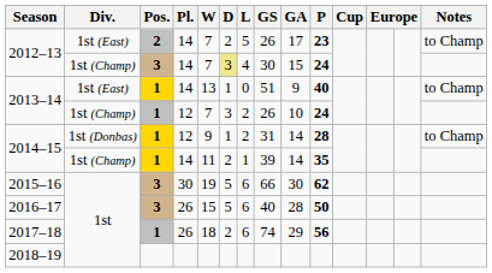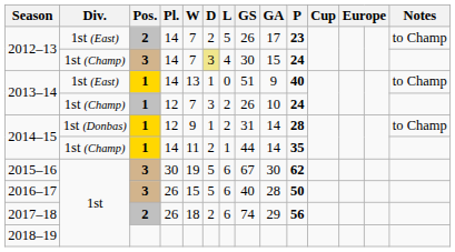 <table class="wikitable" style="text-align:center;">
 <tr style="background:#efefef;">
 <th>Season</th>
 <th>Div.</th>
 <th>Pos.</th>
 <th>Pl.</th>
 <th>W</th>
 <th>D</th>
 <th>L</th>
 <th>GS</th>
 <th>GA</th>
 <th>P</th>
 <th>Cup</th>
 <th colspan="2">Europe</th>
 <th>Notes</th>
 </tr>
 <tr>
 <td style="text-align:center;" rowspan=2>2012–13</td>
 <td style="text-align:center;">1st <small><em>(East)</em></small></td>
 <td style="text-align:center;" bgcolor=silver><strong>2</strong></td>
 <td style="text-align:center;">14</td>
 <td style="text-align:center;">7</td>
 <td style="text-align:center;">2</td>
 <td style="text-align:center;">5</td>
 <td style="text-align:center;">26</td>
 <td style="text-align:center;">17</td>
 <td style="text-align:center;"><strong>23</strong></td>
 <td style="text-align:center;" rowspan=2></td>
 <td style="text-align:center;" rowspan=2></td>
 <td style="text-align:center;" rowspan=2></td>
 <td style="text-align:center;">to Champ</td>
 </tr>
 <tr>
 <td style="text-align:center;">1st <small><em>(Champ)</em></small></td>
 <td style="text-align:center;" bgcolor=tan><strong>3</strong></td>
 <td style="text-align:center;">14</td>
 <td style="text-align:center;">7</td>
 <td style="background: khaki; text-align:center;">3</td>
 <td style="text-align:center;">4</td>
 <td style="text-align:center;">30</td>
 <td style="text-align:center;">15</td>
 <td style="text-align:center;"><strong>24</strong></td>
 <td style="text-align:center;"></td>
 </tr>
 <tr>
 <td style="text-align:center;" rowspan=2>2013–14</td>
 <td style="text-align:center;">1st <small><em>(East)</em></small></td>
 <td style="text-align:center;" bgcolor=gold><strong>1</strong></td>
 <td style="text-align:center;">14</td>
 <td style="text-align:center;">13</td>
 <td style="text-align:center;">1</td>
 <td style="text-align:center;">0</td>
 <td style="text-align:center;">51</td>
 <td style="text-align:center;">9</td>
 <td style="text-align:center;"><strong>40</strong></td>
 <td style="text-align:center;" rowspan=2></td>
 <td style="text-align:center;" rowspan=2></td>
 <td style="text-align:center;" rowspan=2></td>
 <td style="text-align:center;">to Champ</td>
 </tr>
 <tr>
 <td style="text-align:center;">1st <small><em>(Champ)</em></small></td>
 <td style="text-align:center;" bgcolor=silver><strong>1</strong></td>
 <td style="text-align:center;">12</td>
 <td style="text-align:center;">7</td>
 <td style="text-align:center;">3</td>
 <td style="text-align:center;">2</td>
 <td style="text-align:center;">26</td>
 <td style="text-align:center;">10</td>
 <td style="text-align:center;"><strong>24</strong></td>
 <td style="text-align:center;"></td>
 </tr>
 <tr>
 <td style="text-align:center;" rowspan=2>2014–15</td>
 <td style="text-align:center;">1st <small><em>(Donbas)</em></small></td>
 <td style="text-align:center;" bgcolor=gold><strong>1</strong></td>
 <td style="text-align:center;">12</td>
 <td style="text-align:center;">9</td>
 <td style="text-align:center;">1</td>
 <td style="text-align:center;">2</td>
 <td style="text-align:center;">31</td>
 <td style="text-align:center;">14</td>
 <td style="text-align:center;"><strong>28</strong></td>
 <td style="text-align:center;" rowspan=2></td>
 <td style="text-align:center;" rowspan=2></td>
 <td style="text-align:center;" rowspan=2></td>
 <td style="text-align:center;">to Champ</td>
 </tr>
 <tr>
 <td style="text-align:center;">1st <small><em>(Champ)</em></small></td>
 <td style="text-align:center;" bgcolor=gold><strong>1</strong></td>
 <td style="text-align:center;">14</td>
 <td style="text-align:center;">11</td>
 <td style="text-align:center;">2</td>
 <td style="text-align:center;">1</td>
-<td style="text-align:center;">39</td>
+<td style="text-align:center;">44</td>
 <td style="text-align:center;">14</td>
 <td style="text-align:center;"><strong>35</strong></td>
 <td style="text-align:center;"></td>
 </tr>
 <tr>
 <td style="text-align:center;">2015–16</td>
 <td style="text-align:center;" rowspan=4>1st</td>
 <td style="text-align:center;" bgcolor=tan><strong>3</strong></td>
 <td style="text-align:center;">30</td>
 <td style="text-align:center;">19</td>
 <td style="text-align:center;">5</td>
 <td style="text-align:center;">6</td>
-<td style="text-align:center;">66</td>
+<td style="text-align:center;">67</td>
 <td style="text-align:center;">30</td>
 <td style="text-align:center;"><strong>62</strong></td>
 <td style="text-align:center;"></td>
 <td style="text-align:center;"></td>
 <td style="text-align:center;"></td>
 <td style="text-align:center;"></td>
 </tr>
 <tr>
 <td style="text-align:center;">2016–17</td>
 <td style="text-align:center;" bgcolor=tan><strong>3</strong></td>
 <td style="text-align:center;">26</td>
 <td style="text-align:center;">15</td>
 <td style="text-align:center;">5</td>
 <td style="text-align:center;">6</td>
 <td style="text-align:center;">40</td>
 <td style="text-align:center;">28</td>
 <td style="text-align:center;"><strong>50</strong></td>
 <td style="text-align:center;"></td>
 <td style="text-align:center;"></td>
 <td style="text-align:center;"></td>
 <td style="text-align:center;"></td>
 </tr>
 <tr>
 <td style="text-align:center;">2017–18</td>
-<td style="text-align:center;" bgcolor=silver><strong>1</strong></td>
+<td style="text-align:center;" bgcolor=silver><strong>2</strong></td>
 <td style="text-align:center;">26</td>
 <td style="text-align:center;">18</td>
 <td style="text-align:center;">2</td>
 <td style="text-align:center;">6</td>
 <td style="text-align:center;">74</td>
 <td style="text-align:center;">29</td>
 <td style="text-align:center;"><strong>56</strong></td>
 <td style="text-align:center;"></td>
 <td style="text-align:center;"></td>
 <td style="text-align:center;"></td>
 <td style="text-align:center;"></td>
 </tr>
 <tr>
 <td style="text-align:center;">2018–19</td>
 <td style="text-align:center;"></td>
 <td style="text-align:center;"></td>
 <td style="text-align:center;"></td>
 <td style="text-align:center;"></td>
 <td style="text-align:center;"></td>
 <td style="text-align:center;"></td>
 <td style="text-align:center;"></td>
 <td style="text-align:center;"></td>
 <td style="text-align:center;"></td>
 <td style="text-align:center;"></td>
 <td style="text-align:center;"></td>
 <td style="text-align:center;"></td>
 </tr>
 </table>
